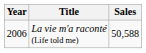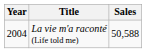 <table class="wikitable sortable">
 <tr>
 <th>Year</th>
 <th>Title</th>
 <th>Sales</th>
 </tr>
 <tr>
-<td>2006</td>
+<td>2004</td>
 <td><em>La vie m'a raconté</em><br><small>(Life told me)</small></td>
 <td>50,588</td>
 </tr>
 </table>
